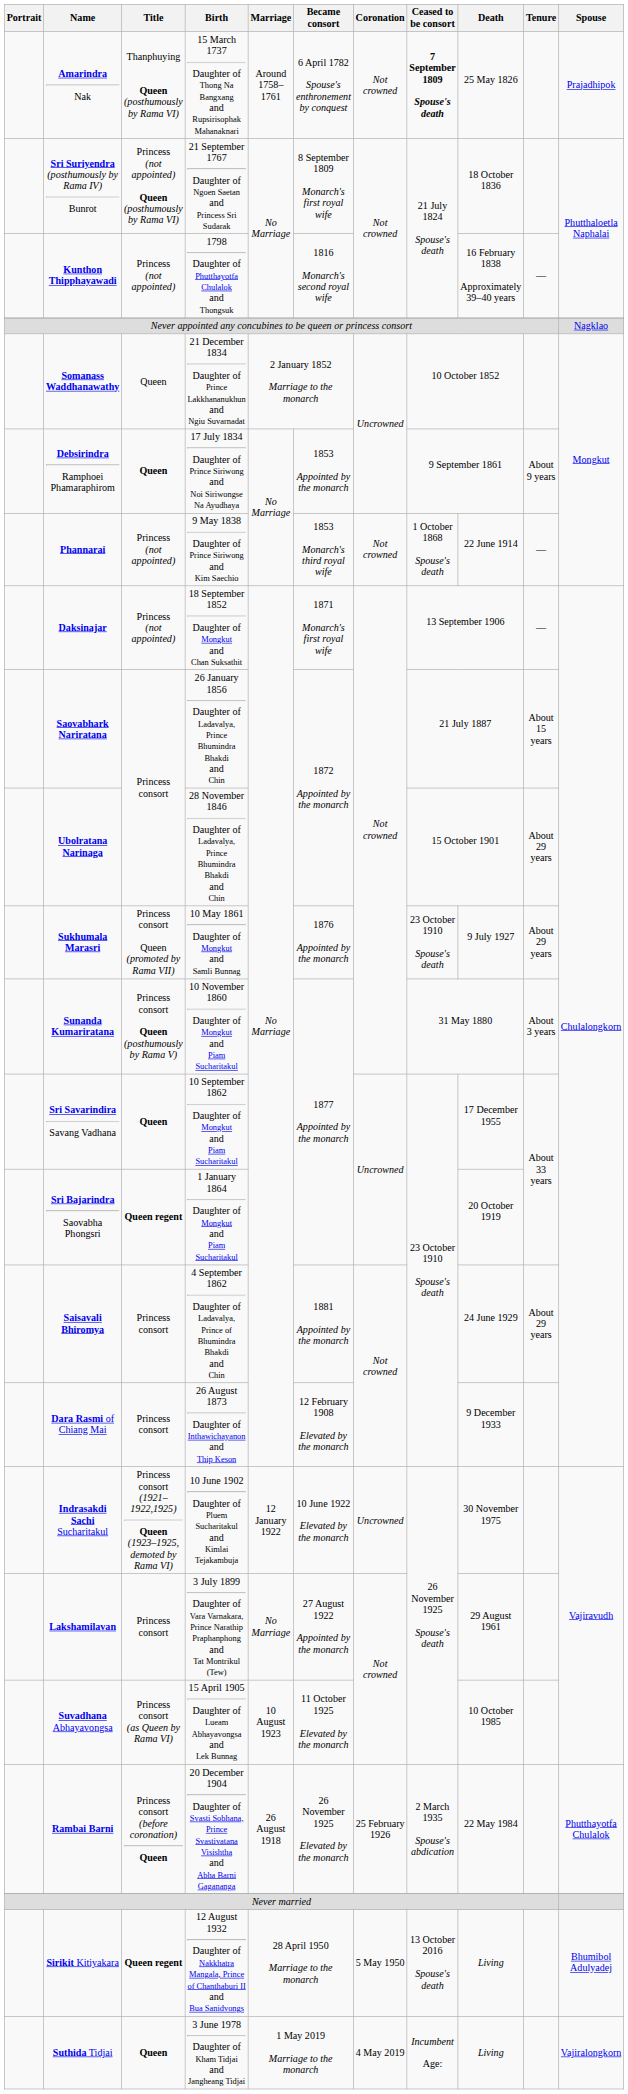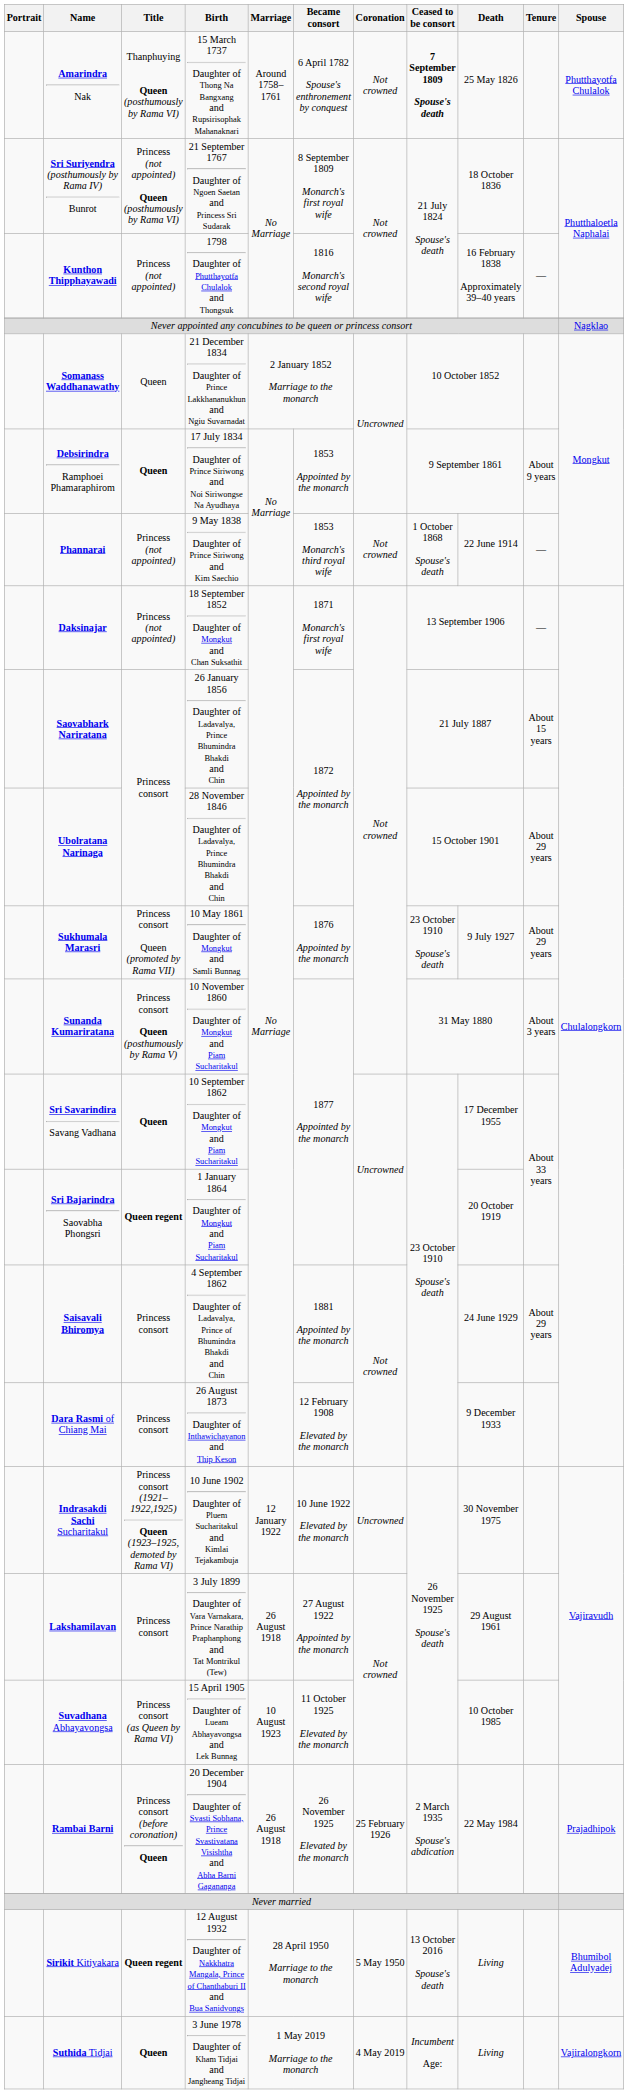 <table width=100% class="wikitable sortable" style="text-align:center">
 <tr>
 <th class="unsortable">Portrait</th>
 <th class="unsortable">Name</th>
 <th class="unsortable">Title</th>
 <th class="unsortable">Birth</th>
 <th>Marriage</th>
 <th class="unsortable">Became consort</th>
 <th class="unsortable">Coronation</th>
 <th class="unsortable">Ceased to be consort</th>
 <th class="unsortable">Death</th>
 <th>Tenure</th>
 <th class="unsortable">Spouse</th>
 </tr>
 <tr>
 <td></td>
 <td><strong><a href='#'>Amarindra</a></strong> <hr>Nak</td>
 <td>Thanphuying <br><em></em><br><br> <strong>Queen</strong> <em>(posthumously by Rama VI)</em></td>
 <td>15 March 1737<hr>Daughter of<br> <small>Thong Na Bangxang</small> <br> and<br> <small>Rupsirisophak Mahanaknari</small></td>
 <td>Around 1758–1761</td>
 <td>6 April 1782 <br><br> <em>Spouse's enthronement by conquest</em></td>
 <td><em>Not crowned</em></td>
 <td><strong>7 September 1809<br><br> <em>Spouse's death</em></strong></td>
 <td>25 May 1826 <br><br> </td>
 <td></td>
-<td><a href='#'>Prajadhipok</a></td>
+<td><a href='#'>Phutthayotfa Chulalok</a></td>
 </tr>
 <tr>
 <td></td>
 <td><strong><a href='#'>Sri Suriyendra</a></strong> <em>(posthumously by Rama IV)</em><hr>Bunrot</td>
 <td>Princess <br><em>(not appointed)</em><br><br> <strong>Queen</strong> <em>(posthumously by Rama VI)</em></td>
 <td>21 September 1767<hr>Daughter of<br> <small>Ngoen Saetan</small> <br> and<br> <small>Princess Sri Sudarak</small></td>
 <td rowspan="2"><em>No Marriage</em></td>
 <td>8 September 1809<br><br> <em>Monarch's first royal wife</em></td>
 <td rowspan="2"><em>Not crowned</em></td>
 <td rowspan="2">21 July 1824<br><br> <em>Spouse's death</em></td>
 <td>18 October 1836 <br><br> </td>
 <td></td>
 <td rowspan="2"><a href='#'>Phutthaloetla Naphalai</a></td>
 </tr>
 <tr>
 <td></td>
 <td><strong><a href='#'>Kunthon Thipphayawadi</a></strong></td>
 <td>Princess <br><em>(not appointed)</em></td>
 <td>1798<hr>Daughter of<br> <small><a href='#'>Phutthayotfa Chulalok</a></small> <br> and<br> <small>Thongsuk</small></td>
 <td> 1816 <br><br> <em>Monarch's second royal wife</em></td>
 <td>16 February 1838 <br><br> Approximately 39–40 years</td>
 <td>—</td>
 </tr>
 <tr>
 </tr>
 <tr valign="top" bgcolor=dddddd>
 <td colspan="10" align="center"><em>Never appointed any concubines to be queen or princess consort</em></td>
 <td><a href='#'>Nagklao</a></td>
 </tr>
 <tr>
 <td></td>
 <td><strong><a href='#'>Somanass Waddhanawathy</a></strong></td>
 <td>Queen</td>
 <td>21 December 1834<hr>Daughter of<br> <small>Prince Lakkhananukhun</small> <br> and<br> <small>Ngiu Suvarnadat</small></td>
 <td colspan = "2" align="center">2 January 1852 <br><br> <em>Marriage to the monarch</em></td>
 <td rowspan="2"><em>Uncrowned</em></td>
 <td colspan = "2">10 October 1852 <br><br> </td>
 <td></td>
 <td rowspan="3"><a href='#'>Mongkut</a></td>
 </tr>
 <tr>
 <td></td>
 <td><strong><a href='#'>Debsirindra</a></strong> <hr>Ramphoei Phamaraphirom</td>
 <td><strong>Queen</strong></td>
 <td>17 July 1834<hr>Daughter of<br> <small>Prince Siriwong </small> <br> and<br> <small>Noi Siriwongse Na Ayudhaya</small></td>
 <td rowspan="2"><em>No Marriage</em></td>
 <td> 1853 <br><br> <em>Appointed by the monarch</em></td>
 <td colspan = "2">9 September 1861 <br><br> </td>
 <td>About 9 years</td>
 </tr>
 <tr>
 <td></td>
 <td><strong><a href='#'>Phannarai</a></strong></td>
 <td>Princess <br><em>(not appointed)</em></td>
 <td>9 May 1838<hr>Daughter of<br> <small>Prince Siriwong </small> <br> and<br> <small>Kim Saechio</small></td>
 <td> 1853 <br><br> <em>Monarch's third royal wife</em></td>
 <td><em>Not crowned</em></td>
 <td>1 October 1868<br><br> <em>Spouse's death</em></td>
 <td>22 June 1914 <br><br> </td>
 <td>—</td>
 </tr>
 <tr>
 <td></td>
 <td><strong><a href='#'>Daksinajar</a></strong></td>
 <td>Princess <br><em>(not appointed)</em></td>
 <td>18 September 1852<hr>Daughter of<br> <small><a href='#'>Mongkut</a></small> <br> and<br> <small>Chan Suksathit</small></td>
 <td rowspan = "9"><em>No Marriage</em></td>
 <td> 1871<br><br> <em>Monarch's first royal wife</em></td>
 <td rowspan="5"><em>Not crowned</em></td>
 <td colspan = "2">13 September 1906 <br><br> </td>
 <td>—</td>
 <td rowspan="9"><a href='#'>Chulalongkorn</a></td>
 </tr>
 <tr>
 <td></td>
 <td><strong><a href='#'>Saovabhark Nariratana</a></strong></td>
 <td rowspan = "2">Princess consort</td>
 <td>26 January 1856<hr>Daughter of<br> <small>Ladavalya, Prince Bhumindra Bhakdi</small> <br> and<br> <small>Chin</small></td>
 <td rowspan="2"> 1872<br><br> <em>Appointed by the monarch</em></td>
 <td colspan = "2">21 July 1887 <br><br> </td>
 <td>About 15 years</td>
 </tr>
 <tr>
 <td></td>
 <td><strong><a href='#'>Ubolratana Narinaga</a></strong></td>
 <td>28 November 1846<hr>Daughter of<br> <small>Ladavalya, Prince Bhumindra Bhakdi</small> <br> and<br> <small>Chin</small></td>
 <td colspan = "2">15 October 1901 <br><br> </td>
 <td>About 29 years</td>
 </tr>
 <tr>
 <td></td>
 <td><strong><a href='#'>Sukhumala Marasri</a></strong></td>
 <td>Princess consort <br><br>Queen <em>(promoted by Rama VII)</em></td>
 <td>10 May 1861<hr>Daughter of<br> <small><a href='#'>Mongkut</a></small> <br> and<br> <small>Samli Bunnag</small></td>
 <td> 1876<br><br> <em>Appointed by the monarch</em></td>
 <td>23 October 1910<br><br> <em>Spouse's death</em></td>
 <td>9 July 1927 <br><br> </td>
 <td>About 29 years</td>
 </tr>
 <tr>
 <td></td>
 <td><strong><a href='#'>Sunanda Kumariratana</a></strong></td>
 <td>Princess consort<br><br><strong>Queen</strong> <em>(posthumously by Rama V)</em></td>
 <td>10 November 1860<hr>Daughter of<br> <small><a href='#'>Mongkut</a></small> <br> and<br> <small><a href='#'>Piam Sucharitakul</a></small></td>
 <td rowspan="3"> 1877<br><br> <em>Appointed by the monarch</em></td>
 <td colspan="2">31 May 1880 <br><br> </td>
 <td>About 3 years</td>
 </tr>
 <tr>
 <td></td>
 <td><strong><a href='#'>Sri Savarindira</a></strong><hr>Savang Vadhana</td>
 <td><strong>Queen</strong></td>
 <td>10 September 1862<hr>Daughter of<br> <small><a href='#'>Mongkut</a></small> <br> and<br> <small><a href='#'>Piam Sucharitakul</a></small></td>
 <td rowspan="2"><em>Uncrowned</em></td>
 <td rowspan="4">23 October 1910<br><br> <em>Spouse's death</em></td>
 <td>17 December 1955 <br><br> </td>
 <td rowspan="2">About 33 years</td>
 </tr>
 <tr>
 <td></td>
 <td><strong><a href='#'>Sri Bajarindra</a></strong><hr>Saovabha Phongsri</td>
 <td><strong>Queen regent</strong></td>
 <td>1 January 1864<hr>Daughter of<br> <small><a href='#'>Mongkut</a></small> <br> and<br> <small><a href='#'>Piam Sucharitakul</a></small></td>
 <td>20 October 1919 <br><br> </td>
 </tr>
 <tr>
 <td></td>
 <td><strong><a href='#'>Saisavali Bhiromya</a></strong></td>
 <td>Princess consort</td>
 <td>4 September 1862<hr>Daughter of<br> <small>Ladavalya, Prince of Bhumindra Bhakdi</small> <br> and<br> <small>Chin</small></td>
 <td> 1881<br><br> <em>Appointed by the monarch</em></td>
 <td rowspan="2"><em>Not crowned</em></td>
 <td>24 June 1929 <br><br> </td>
 <td>About 29 years</td>
 </tr>
 <tr>
 <td></td>
 <td><a href='#'><strong>Dara Rasmi</strong> of Chiang Mai</a></td>
 <td>Princess consort</td>
 <td>26 August 1873<hr>Daughter of<br> <small><a href='#'>Inthawichayanon</a></small> <br> and<br> <small><a href='#'>Thip Keson</a></small></td>
 <td>12 February 1908 <br><br> <em>Elevated by the monarch</em></td>
 <td>9 December 1933 <br><br> </td>
 <td></td>
 </tr>
 <tr>
 <td></td>
 <td><a href='#'><strong>Indrasakdi Sachi</strong> Sucharitakul</a></td>
 <td>Princess consort <em>(1921–1922,1925)</em><hr> <strong>Queen</strong> <br><em>(1923–1925, demoted by Rama VI)</em></td>
 <td>10 June 1902<hr>Daughter of<br> <small>Pluem Sucharitakul</small> <br> and<br> <small>Kimlai Tejakambuja</small></td>
 <td>12 January 1922</td>
 <td>10 June 1922 <br><br><em>Elevated by the monarch</em></td>
 <td><em>Uncrowned</em></td>
 <td rowspan="3">26 November 1925 <br><br><em>Spouse's death</em></td>
 <td>30 November 1975 <br><br> </td>
 <td></td>
 <td rowspan="3"><a href='#'>Vajiravudh</a></td>
 </tr>
 <tr>
 <td></td>
 <td><strong><a href='#'>Lakshamilavan</a></strong></td>
 <td>Princess consort</td>
 <td>3 July 1899<hr>Daughter of<br> <small>Vara Varnakara, Prince Narathip Praphanphong</small> <br> and<br> <small>Tat Montrikul (Tew)</small></td>
-<td><em>No Marriage</em></td>
+<td>26 August 1918</td>
 <td>27 August 1922 <br><br><em>Appointed by the monarch</em></td>
 <td rowspan="2"><em>Not crowned</em></td>
 <td>29 August 1961 <br><br> </td>
 <td></td>
 </tr>
 <tr>
 <td></td>
 <td><a href='#'> <strong>Suvadhana</strong> Abhayavongsa</a></td>
 <td>Princess consort <br><em>(as Queen by Rama VI)</em></td>
 <td>15 April 1905<hr>Daughter of<br> <small>Lueam Abhayavongsa</small> <br> and<br> <small>Lek Bunnag</small></td>
 <td>10 August 1923</td>
 <td>11 October 1925 <br><br><em>Elevated by the monarch</em></td>
 <td>10 October 1985 <br><br> </td>
 <td></td>
 </tr>
 <tr>
 <td></td>
 <td><strong><a href='#'>Rambai Barni</a></strong></td>
 <td>Princess consort <em>(before coronation)</em> <hr> <strong>Queen</strong></td>
 <td>20 December 1904<hr>Daughter of<br> <small><a href='#'>Svasti Sobhana, Prince Svastivatana Visishtha</a></small> <br> and<br> <small><a href='#'>Abha Barni Gagananga</a></small></td>
 <td>26 August 1918</td>
 <td>26 November 1925 <br><br><em>Elevated by the monarch</em></td>
 <td>25 February 1926</td>
 <td>2 March 1935 <br><br><em>Spouse's abdication</em></td>
 <td>22 May 1984 <br><br> </td>
 <td></td>
-<td><a href='#'>Phutthayotfa Chulalok</a></td>
+<td><a href='#'>Prajadhipok</a></td>
 </tr>
 <tr>
 </tr>
 <tr valign="top" bgcolor=dddddd>
 <td colspan="10" align="center"><em>Never married</em></td>
 <td></td>
 </tr>
 <tr>
 <td></td>
 <td><a href='#'><strong>Sirikit</strong> Kitiyakara</a></td>
 <td><strong>Queen regent</strong></td>
 <td>12 August 1932<hr>Daughter of<br> <small><a href='#'>Nakkhatra Mangala, Prince of Chanthaburi II</a></small> <br> and<br> <small><a href='#'>Bua Sanidvongs</a></small></td>
 <td colspan="2">28 April 1950 <br><br> <em>Marriage to the monarch</em></td>
 <td>5 May 1950</td>
 <td>13 October 2016 <br><br><em>Spouse's death</em></td>
 <td><em>Living</em></td>
 <td></td>
 <td><a href='#'>Bhumibol Adulyadej</a></td>
 </tr>
 <tr>
 <td></td>
 <td><a href='#'><strong>Suthida</strong> Tidjai</a></td>
 <td><strong>Queen</strong></td>
 <td>3 June 1978<hr>Daughter of<br> <small>Kham Tidjai</small> <br> and<br> <small>Jangheang Tidjai</small></td>
 <td colspan="2">1 May 2019 <br><br><em>Marriage to the monarch</em></td>
 <td>4 May 2019</td>
 <td><em>Incumbent<br><br></em> Age: </td>
 <td><em>Living</em></td>
 <td></td>
 <td><a href='#'>Vajiralongkorn</a></td>
 </tr>
 </table>
